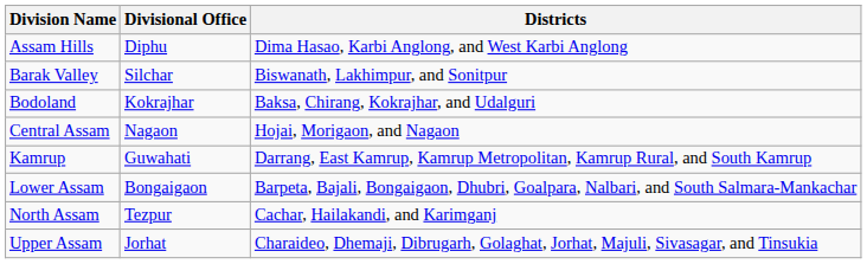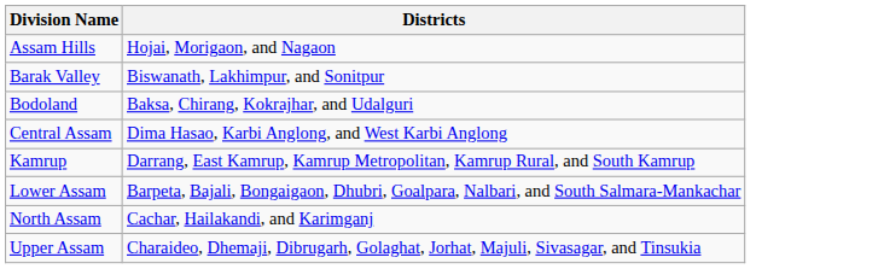 <table class="wikitable sortable" style="font-size:86%">
 <tr>
 <th>Division Name</th>
-<th>Divisional Office</th>
 <th>Districts</th>
 </tr>
 <tr>
 <td><a href='#'>Assam Hills</a></td>
-<td><a href='#'>Diphu</a></td>
-<td><a href='#'>Dima Hasao</a>, <a href='#'>Karbi Anglong</a>, and <a href='#'>West Karbi Anglong</a></td>
+<td><a href='#'>Hojai</a>, <a href='#'>Morigaon</a>, and <a href='#'>Nagaon</a></td>
 </tr>
 <tr>
 <td><a href='#'>Barak Valley</a></td>
-<td><a href='#'>Silchar</a></td>
 <td><a href='#'>Biswanath</a>, <a href='#'>Lakhimpur</a>, and <a href='#'>Sonitpur</a></td>
 </tr>
 <tr>
 <td><a href='#'>Bodoland</a></td>
-<td><a href='#'>Kokrajhar</a></td>
 <td><a href='#'>Baksa</a>, <a href='#'>Chirang</a>, <a href='#'>Kokrajhar</a>, and <a href='#'>Udalguri</a></td>
 </tr>
 <tr>
 <td><a href='#'>Central Assam</a></td>
-<td><a href='#'>Nagaon</a></td>
-<td><a href='#'>Hojai</a>, <a href='#'>Morigaon</a>, and <a href='#'>Nagaon</a></td>
+<td><a href='#'>Dima Hasao</a>, <a href='#'>Karbi Anglong</a>, and <a href='#'>West Karbi Anglong</a></td>
 </tr>
 <tr>
 <td><a href='#'>Kamrup</a></td>
-<td><a href='#'>Guwahati</a></td>
 <td><a href='#'>Darrang</a>, <a href='#'>East Kamrup</a>, <a href='#'>Kamrup Metropolitan</a>, <a href='#'>Kamrup Rural</a>, and <a href='#'>South Kamrup</a></td>
 </tr>
 <tr>
 <td><a href='#'>Lower Assam</a></td>
-<td><a href='#'>Bongaigaon</a></td>
 <td><a href='#'>Barpeta</a>, <a href='#'>Bajali</a>, <a href='#'>Bongaigaon</a>, <a href='#'>Dhubri</a>, <a href='#'>Goalpara</a>, <a href='#'>Nalbari</a>, and <a href='#'>South Salmara-Mankachar</a></td>
 </tr>
 <tr>
 <td><a href='#'>North Assam</a></td>
-<td><a href='#'>Tezpur</a></td>
 <td><a href='#'>Cachar</a>, <a href='#'>Hailakandi</a>, and <a href='#'>Karimganj</a></td>
 </tr>
 <tr>
 <td><a href='#'>Upper Assam</a></td>
-<td><a href='#'>Jorhat</a></td>
 <td><a href='#'>Charaideo</a>, <a href='#'>Dhemaji</a>, <a href='#'>Dibrugarh</a>, <a href='#'>Golaghat</a>, <a href='#'>Jorhat</a>, <a href='#'>Majuli</a>, <a href='#'>Sivasagar</a>, and <a href='#'>Tinsukia</a></td>
 </tr>
 </table>
